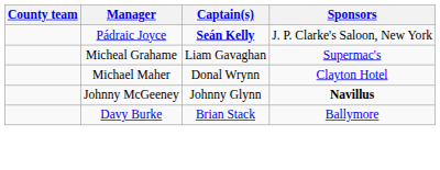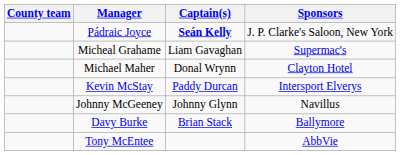 <table class="wikitable sortable" style="text-align:center">
 <tr>
 <th><a href='#'>County team</a></th>
 <th><a href='#'>Manager</a></th>
 <th><a href='#'>Captain(s)</a></th>
 <th><a href='#'>Sponsors</a></th>
 </tr>
 <tr>
 <td style="text-align:left"> </td>
 <td><a href='#'>Pádraic Joyce</a></td>
 <td><strong><a href='#'>Seán Kelly</a></strong></td>
 <td>J. P. Clarke's Saloon, New York</td>
 </tr>
 <tr>
 <td style="text-align:left"> </td>
 <td>Micheal Grahame</td>
 <td>Liam Gavaghan</td>
 <td><a href='#'>Supermac's</a></td>
 </tr>
 <tr>
 <td style="text-align:left"> </td>
 <td>Michael Maher</td>
 <td>Donal Wrynn</td>
 <td><a href='#'>Clayton Hotel</a></td>
 </tr>
 <tr>
 <td style="text-align:left"> </td>
+<td><a href='#'>Kevin McStay</a></td>
+<td><a href='#'>Paddy Durcan</a></td>
+<td><a href='#'>Intersport Elverys</a></td>
+</tr>
+<tr>
+<td style="text-align:left"> </td>
 <td>Johnny McGeeney</td>
 <td>Johnny Glynn</td>
-<td><strong>Navillus</strong></td>
+<td>Navillus</td>
 </tr>
 <tr>
 <td style="text-align:left"> </td>
 <td><a href='#'>Davy Burke</a></td>
 <td><a href='#'>Brian Stack</a></td>
 <td><a href='#'>Ballymore</a></td>
 </tr>
+<tr>
+<td style="text-align:left"> </td>
+<td><a href='#'>Tony McEntee</a></td>
+<td></td>
+<td><a href='#'>AbbVie</a></td>
+</tr>
 </table>
